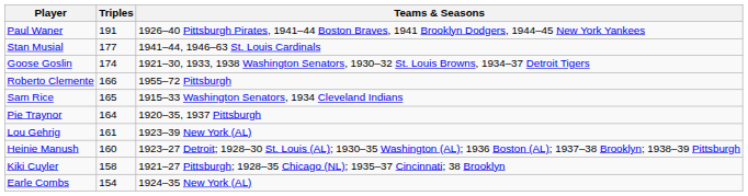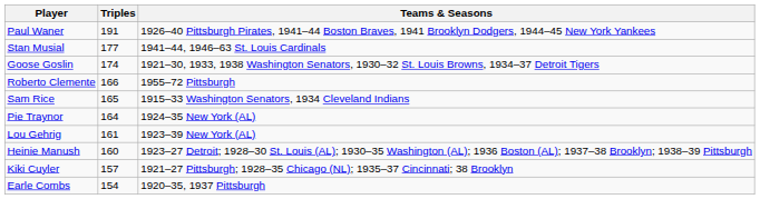 <table class="wikitable sortable">
 <tr>
 <th>Player</th>
 <th>Triples</th>
 <th>Teams & Seasons</th>
 </tr>
 <tr>
 <td><a href='#'>Paul Waner</a></td>
 <td>191</td>
 <td>1926–40 <a href='#'>Pittsburgh Pirates</a>, 1941–44 <a href='#'>Boston Braves</a>, 1941 <a href='#'>Brooklyn Dodgers</a>, 1944–45 <a href='#'>New York Yankees</a></td>
 </tr>
 <tr>
 <td><a href='#'>Stan Musial</a></td>
 <td>177</td>
 <td>1941–44, 1946–63 <a href='#'>St. Louis Cardinals</a></td>
 </tr>
 <tr>
 <td><a href='#'>Goose Goslin</a></td>
 <td>174</td>
 <td>1921–30, 1933, 1938 <a href='#'>Washington Senators</a>, 1930–32 <a href='#'>St. Louis Browns</a>, 1934–37 <a href='#'>Detroit Tigers</a></td>
 </tr>
 <tr>
 <td><a href='#'>Roberto Clemente</a></td>
 <td>166</td>
 <td>1955–72 <a href='#'>Pittsburgh</a></td>
 </tr>
 <tr>
 <td><a href='#'>Sam Rice</a></td>
 <td>165</td>
 <td>1915–33 <a href='#'>Washington Senators</a>, 1934 <a href='#'>Cleveland Indians</a></td>
 </tr>
 <tr>
 <td><a href='#'>Pie Traynor</a></td>
 <td>164</td>
-<td>1920–35, 1937 <a href='#'>Pittsburgh</a></td>
+<td>1924–35 <a href='#'>New York (AL)</a></td>
 </tr>
 <tr>
 <td><a href='#'>Lou Gehrig</a></td>
 <td>161</td>
 <td>1923–39 <a href='#'>New York (AL)</a></td>
 </tr>
 <tr>
 <td><a href='#'>Heinie Manush</a></td>
 <td>160</td>
 <td>1923–27 <a href='#'>Detroit</a>; 1928–30 <a href='#'>St. Louis (AL)</a>; 1930–35 <a href='#'>Washington (AL)</a>; 1936 <a href='#'>Boston (AL)</a>; 1937–38 <a href='#'>Brooklyn</a>; 1938–39 <a href='#'>Pittsburgh</a></td>
 </tr>
 <tr>
 <td><a href='#'>Kiki Cuyler</a></td>
-<td>158</td>
+<td>157</td>
 <td>1921–27 <a href='#'>Pittsburgh</a>; 1928–35 <a href='#'>Chicago (NL)</a>; 1935–37 <a href='#'>Cincinnati</a>; 38 <a href='#'>Brooklyn</a></td>
 </tr>
 <tr>
 <td><a href='#'>Earle Combs</a></td>
 <td>154</td>
-<td>1924–35 <a href='#'>New York (AL)</a></td>
+<td>1920–35, 1937 <a href='#'>Pittsburgh</a></td>
 </tr>
 </table>
